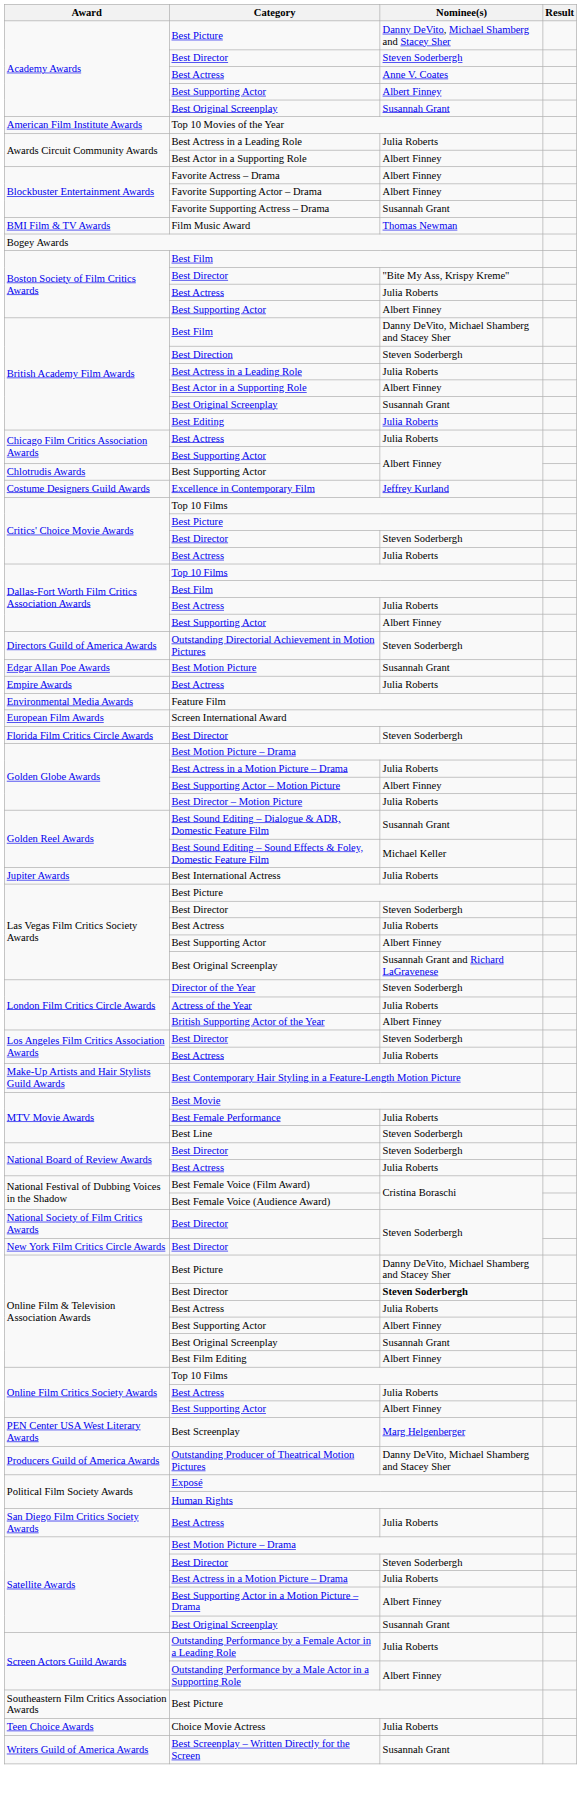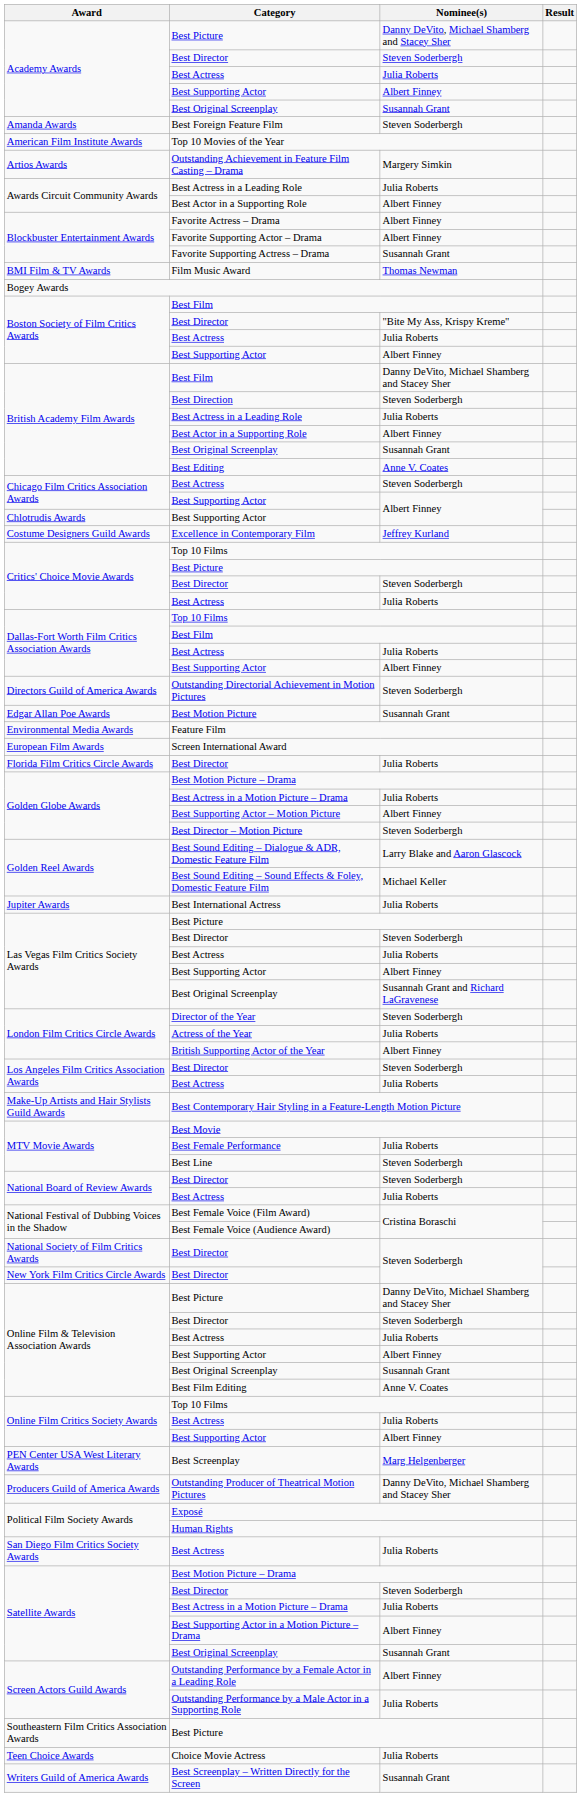 <table class="wikitable">
 <tr>
 <th>Award</th>
 <th>Category</th>
 <th>Nominee(s)</th>
 <th>Result</th>
 </tr>
 <tr>
 <td rowspan="5"><a href='#'>Academy Awards</a></td>
 <td><a href='#'>Best Picture</a></td>
 <td><a href='#'>Danny DeVito</a>, <a href='#'>Michael Shamberg</a> and <a href='#'>Stacey Sher</a></td>
 <td></td>
 </tr>
 <tr>
 <td><a href='#'>Best Director</a></td>
 <td><a href='#'>Steven Soderbergh</a></td>
 <td></td>
 </tr>
 <tr>
 <td><a href='#'>Best Actress</a></td>
-<td><a href='#'>Anne V. Coates</a></td>
+<td><a href='#'>Julia Roberts</a></td>
 <td></td>
 </tr>
 <tr>
 <td><a href='#'>Best Supporting Actor</a></td>
 <td><a href='#'>Albert Finney</a></td>
 <td></td>
 </tr>
 <tr>
 <td><a href='#'>Best Original Screenplay</a></td>
 <td><a href='#'>Susannah Grant</a></td>
 <td></td>
 </tr>
 <tr>
+<td><a href='#'>Amanda Awards</a></td>
+<td>Best Foreign Feature Film</td>
+<td>Steven Soderbergh</td>
+<td></td>
+</tr>
+<tr>
 <td><a href='#'>American Film Institute Awards</a></td>
 <td colspan="2">Top 10 Movies of the Year</td>
+<td></td>
+</tr>
+<tr>
+<td><a href='#'>Artios Awards</a></td>
+<td><a href='#'>Outstanding Achievement in Feature Film Casting – Drama</a></td>
+<td>Margery Simkin</td>
 <td></td>
 </tr>
 <tr>
 <td rowspan="2">Awards Circuit Community Awards</td>
 <td>Best Actress in a Leading Role</td>
 <td>Julia Roberts</td>
 <td></td>
 </tr>
 <tr>
 <td>Best Actor in a Supporting Role</td>
 <td>Albert Finney</td>
 <td></td>
 </tr>
 <tr>
 <td rowspan="3"><a href='#'>Blockbuster Entertainment Awards</a></td>
 <td>Favorite Actress – Drama</td>
 <td>Albert Finney</td>
 <td></td>
 </tr>
 <tr>
 <td>Favorite Supporting Actor – Drama</td>
 <td>Albert Finney</td>
 <td></td>
 </tr>
 <tr>
 <td>Favorite Supporting Actress – Drama</td>
 <td>Susannah Grant</td>
 <td></td>
 </tr>
 <tr>
 <td><a href='#'>BMI Film & TV Awards</a></td>
 <td>Film Music Award</td>
 <td><a href='#'>Thomas Newman</a></td>
 <td></td>
 </tr>
 <tr>
 <td colspan="3">Bogey Awards</td>
 <td></td>
 </tr>
 <tr>
 <td rowspan="4"><a href='#'>Boston Society of Film Critics Awards</a></td>
 <td colspan="2"><a href='#'>Best Film</a></td>
 <td></td>
 </tr>
 <tr>
 <td><a href='#'>Best Director</a></td>
 <td>"Bite My Ass, Krispy Kreme"</td>
 <td></td>
 </tr>
 <tr>
 <td><a href='#'>Best Actress</a></td>
 <td>Julia Roberts</td>
 <td></td>
 </tr>
 <tr>
 <td><a href='#'>Best Supporting Actor</a></td>
 <td>Albert Finney</td>
 <td></td>
 </tr>
 <tr>
 <td rowspan="6"><a href='#'>British Academy Film Awards</a></td>
 <td><a href='#'>Best Film</a></td>
 <td>Danny DeVito, Michael Shamberg and Stacey Sher</td>
 <td></td>
 </tr>
 <tr>
 <td><a href='#'>Best Direction</a></td>
 <td>Steven Soderbergh</td>
 <td></td>
 </tr>
 <tr>
 <td><a href='#'>Best Actress in a Leading Role</a></td>
 <td>Julia Roberts</td>
 <td></td>
 </tr>
 <tr>
 <td><a href='#'>Best Actor in a Supporting Role</a></td>
 <td>Albert Finney</td>
 <td></td>
 </tr>
 <tr>
 <td><a href='#'>Best Original Screenplay</a></td>
 <td>Susannah Grant</td>
 <td></td>
 </tr>
 <tr>
 <td><a href='#'>Best Editing</a></td>
-<td><a href='#'>Julia Roberts</a></td>
+<td><a href='#'>Anne V. Coates</a></td>
 <td></td>
 </tr>
 <tr>
 <td rowspan="2"><a href='#'>Chicago Film Critics Association Awards</a></td>
 <td><a href='#'>Best Actress</a></td>
-<td>Julia Roberts</td>
+<td>Steven Soderbergh </td>
 <td></td>
 </tr>
 <tr>
 <td><a href='#'>Best Supporting Actor</a></td>
 <td rowspan="2">Albert Finney</td>
 <td></td>
 </tr>
 <tr>
 <td><a href='#'>Chlotrudis Awards</a></td>
 <td>Best Supporting Actor</td>
 <td></td>
 </tr>
 <tr>
 <td><a href='#'>Costume Designers Guild Awards</a></td>
 <td><a href='#'>Excellence in Contemporary Film</a></td>
 <td><a href='#'>Jeffrey Kurland</a></td>
 <td></td>
 </tr>
 <tr>
 <td rowspan="4"><a href='#'>Critics' Choice Movie Awards</a></td>
 <td colspan="2">Top 10 Films</td>
 <td></td>
 </tr>
 <tr>
 <td colspan="2"><a href='#'>Best Picture</a></td>
 <td></td>
 </tr>
 <tr>
 <td><a href='#'>Best Director</a></td>
 <td>Steven Soderbergh </td>
 <td></td>
 </tr>
 <tr>
 <td><a href='#'>Best Actress</a></td>
 <td>Julia Roberts</td>
 <td></td>
 </tr>
 <tr>
 <td rowspan="4"><a href='#'>Dallas-Fort Worth Film Critics Association Awards</a></td>
 <td colspan="2"><a href='#'>Top 10 Films</a></td>
 <td></td>
 </tr>
 <tr>
 <td colspan="2"><a href='#'>Best Film</a></td>
 <td></td>
 </tr>
 <tr>
 <td><a href='#'>Best Actress</a></td>
 <td>Julia Roberts</td>
 <td></td>
 </tr>
 <tr>
 <td><a href='#'>Best Supporting Actor</a></td>
 <td>Albert Finney</td>
 <td></td>
 </tr>
 <tr>
 <td><a href='#'>Directors Guild of America Awards</a></td>
 <td><a href='#'>Outstanding Directorial Achievement in Motion Pictures</a></td>
 <td>Steven Soderbergh</td>
 <td></td>
 </tr>
 <tr>
 <td><a href='#'>Edgar Allan Poe Awards</a></td>
 <td><a href='#'>Best Motion Picture</a></td>
 <td>Susannah Grant</td>
 <td></td>
 </tr>
 <tr>
-<td><a href='#'>Empire Awards</a></td>
-<td><a href='#'>Best Actress</a></td>
-<td>Julia Roberts</td>
-<td></td>
-</tr>
-<tr>
 <td><a href='#'>Environmental Media Awards</a></td>
 <td colspan="2">Feature Film</td>
 <td></td>
 </tr>
 <tr>
 <td><a href='#'>European Film Awards</a></td>
 <td colspan="2">Screen International Award</td>
 <td></td>
 </tr>
 <tr>
 <td><a href='#'>Florida Film Critics Circle Awards</a></td>
 <td><a href='#'>Best Director</a></td>
-<td>Steven Soderbergh </td>
+<td>Julia Roberts</td>
 <td></td>
 </tr>
 <tr>
 <td rowspan="4"><a href='#'>Golden Globe Awards</a></td>
 <td colspan="2"><a href='#'>Best Motion Picture – Drama</a></td>
 <td></td>
 </tr>
 <tr>
 <td><a href='#'>Best Actress in a Motion Picture – Drama</a></td>
 <td>Julia Roberts</td>
 <td></td>
 </tr>
 <tr>
 <td><a href='#'>Best Supporting Actor – Motion Picture</a></td>
 <td>Albert Finney</td>
 <td></td>
 </tr>
 <tr>
 <td><a href='#'>Best Director – Motion Picture</a></td>
-<td>Julia Roberts</td>
+<td>Steven Soderbergh</td>
 <td></td>
 </tr>
 <tr>
 <td rowspan="2"><a href='#'>Golden Reel Awards</a></td>
 <td><a href='#'>Best Sound Editing – Dialogue & ADR, Domestic Feature Film</a></td>
-<td>Susannah Grant</td>
+<td>Larry Blake and <a href='#'>Aaron Glascock</a></td>
 <td></td>
 </tr>
 <tr>
 <td><a href='#'>Best Sound Editing – Sound Effects & Foley, Domestic Feature Film</a></td>
 <td>Michael Keller</td>
 <td></td>
 </tr>
 <tr>
 <td><a href='#'>Jupiter Awards</a></td>
 <td>Best International Actress</td>
 <td>Julia Roberts</td>
 <td></td>
 </tr>
 <tr>
 <td rowspan="5">Las Vegas Film Critics Society Awards</td>
 <td colspan="2">Best Picture</td>
 <td></td>
 </tr>
 <tr>
 <td>Best Director</td>
 <td>Steven Soderbergh </td>
 <td></td>
 </tr>
 <tr>
 <td>Best Actress</td>
 <td>Julia Roberts</td>
 <td></td>
 </tr>
 <tr>
 <td>Best Supporting Actor</td>
 <td>Albert Finney</td>
 <td></td>
 </tr>
 <tr>
 <td>Best Original Screenplay</td>
 <td>Susannah Grant and <a href='#'>Richard LaGravenese</a></td>
 <td></td>
 </tr>
 <tr>
 <td rowspan="3"><a href='#'>London Film Critics Circle Awards</a></td>
 <td><a href='#'>Director of the Year</a></td>
 <td>Steven Soderbergh</td>
 <td></td>
 </tr>
 <tr>
 <td><a href='#'>Actress of the Year</a></td>
 <td>Julia Roberts</td>
 <td></td>
 </tr>
 <tr>
 <td><a href='#'>British Supporting Actor of the Year</a></td>
 <td>Albert Finney</td>
 <td></td>
 </tr>
 <tr>
 <td rowspan="2"><a href='#'>Los Angeles Film Critics Association Awards</a></td>
 <td><a href='#'>Best Director</a></td>
 <td>Steven Soderbergh </td>
 <td></td>
 </tr>
 <tr>
 <td><a href='#'>Best Actress</a></td>
 <td>Julia Roberts</td>
 <td></td>
 </tr>
 <tr>
 <td><a href='#'>Make-Up Artists and Hair Stylists Guild Awards</a></td>
 <td colspan="2"><a href='#'>Best Contemporary Hair Styling in a Feature-Length Motion Picture</a></td>
 <td></td>
 </tr>
 <tr>
 <td rowspan="3"><a href='#'>MTV Movie Awards</a></td>
 <td colspan="2"><a href='#'>Best Movie</a></td>
 <td></td>
 </tr>
 <tr>
 <td><a href='#'>Best Female Performance</a></td>
 <td>Julia Roberts</td>
 <td></td>
 </tr>
 <tr>
 <td>Best Line</td>
 <td>Steven Soderbergh</td>
 <td></td>
 </tr>
 <tr>
 <td rowspan="2"><a href='#'>National Board of Review Awards</a></td>
 <td><a href='#'>Best Director</a></td>
 <td>Steven Soderbergh </td>
 <td></td>
 </tr>
 <tr>
 <td><a href='#'>Best Actress</a></td>
 <td>Julia Roberts</td>
 <td></td>
 </tr>
 <tr>
 <td rowspan="2">National Festival of Dubbing Voices in the Shadow</td>
 <td>Best Female Voice (Film Award)</td>
 <td rowspan="2">Cristina Boraschi </td>
 <td></td>
 </tr>
 <tr>
 <td>Best Female Voice (Audience Award)</td>
 <td></td>
 </tr>
 <tr>
 <td><a href='#'>National Society of Film Critics Awards</a></td>
 <td><a href='#'>Best Director</a></td>
 <td rowspan="2">Steven Soderbergh </td>
 <td></td>
 </tr>
 <tr>
 <td><a href='#'>New York Film Critics Circle Awards</a></td>
 <td><a href='#'>Best Director</a></td>
 <td></td>
 </tr>
 <tr>
 <td rowspan="6">Online Film & Television Association Awards</td>
 <td>Best Picture</td>
 <td>Danny DeVito, Michael Shamberg and Stacey Sher</td>
 <td></td>
 </tr>
 <tr>
 <td>Best Director</td>
-<td><strong>Steven Soderbergh</strong></td>
+<td>Steven Soderbergh</td>
 <td></td>
 </tr>
 <tr>
 <td>Best Actress</td>
 <td>Julia Roberts</td>
 <td></td>
 </tr>
 <tr>
 <td>Best Supporting Actor</td>
 <td>Albert Finney</td>
 <td></td>
 </tr>
 <tr>
 <td>Best Original Screenplay</td>
 <td>Susannah Grant</td>
 <td></td>
 </tr>
 <tr>
 <td>Best Film Editing</td>
-<td>Albert Finney</td>
+<td>Anne V. Coates</td>
 <td></td>
 </tr>
 <tr>
 <td rowspan="3"><a href='#'>Online Film Critics Society Awards</a></td>
 <td colspan="2">Top 10 Films</td>
 <td></td>
 </tr>
 <tr>
 <td><a href='#'>Best Actress</a></td>
 <td>Julia Roberts</td>
 <td></td>
 </tr>
 <tr>
 <td><a href='#'>Best Supporting Actor</a></td>
 <td>Albert Finney</td>
 <td></td>
 </tr>
 <tr>
 <td><a href='#'>PEN Center USA West Literary Awards</a></td>
 <td>Best Screenplay</td>
 <td><a href='#'>Marg Helgenberger</a></td>
 <td></td>
 </tr>
 <tr>
 <td><a href='#'>Producers Guild of America Awards</a></td>
 <td><a href='#'>Outstanding Producer of Theatrical Motion Pictures</a></td>
 <td>Danny DeVito, Michael Shamberg and Stacey Sher</td>
 <td></td>
 </tr>
 <tr>
 <td rowspan="2">Political Film Society Awards</td>
 <td colspan="2"><a href='#'>Exposé</a></td>
 <td></td>
 </tr>
 <tr>
 <td colspan="2"><a href='#'>Human Rights</a></td>
 <td></td>
 </tr>
 <tr>
 <td><a href='#'>San Diego Film Critics Society Awards</a></td>
 <td><a href='#'>Best Actress</a></td>
 <td>Julia Roberts</td>
 <td></td>
 </tr>
 <tr>
 <td rowspan="5"><a href='#'>Satellite Awards</a></td>
 <td colspan="2"><a href='#'>Best Motion Picture – Drama</a></td>
 <td></td>
 </tr>
 <tr>
 <td><a href='#'>Best Director</a></td>
 <td>Steven Soderbergh</td>
 <td></td>
 </tr>
 <tr>
 <td><a href='#'>Best Actress in a Motion Picture – Drama</a></td>
 <td>Julia Roberts</td>
 <td></td>
 </tr>
 <tr>
 <td><a href='#'>Best Supporting Actor in a Motion Picture – Drama</a></td>
 <td>Albert Finney</td>
 <td></td>
 </tr>
 <tr>
 <td><a href='#'>Best Original Screenplay</a></td>
 <td>Susannah Grant</td>
 <td></td>
 </tr>
 <tr>
 <td rowspan="2"><a href='#'>Screen Actors Guild Awards</a></td>
 <td><a href='#'>Outstanding Performance by a Female Actor in a Leading Role</a></td>
-<td>Julia Roberts</td>
+<td>Albert Finney</td>
 <td></td>
 </tr>
 <tr>
 <td><a href='#'>Outstanding Performance by a Male Actor in a Supporting Role</a></td>
-<td>Albert Finney</td>
+<td>Julia Roberts</td>
 <td></td>
 </tr>
 <tr>
 <td>Southeastern Film Critics Association Awards</td>
 <td colspan="2">Best Picture</td>
 <td></td>
 </tr>
 <tr>
 <td><a href='#'>Teen Choice Awards</a></td>
 <td>Choice Movie Actress</td>
 <td>Julia Roberts</td>
 <td></td>
 </tr>
 <tr>
 <td><a href='#'>Writers Guild of America Awards</a></td>
 <td><a href='#'>Best Screenplay – Written Directly for the Screen</a></td>
 <td>Susannah Grant</td>
 <td></td>
 </tr>
 </table>
